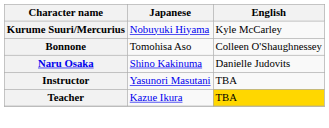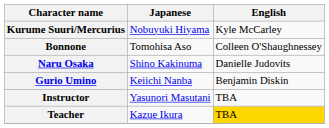 <table class="wikitable plainrowheaders">
 <tr>
 <th>Character name</th>
 <th>Japanese</th>
 <th>English</th>
 </tr>
 <tr>
 <th scope="row">Kurume Suuri/Mercurius</th>
 <td><a href='#'>Nobuyuki Hiyama</a></td>
 <td>Kyle McCarley</td>
 </tr>
 <tr>
 <th scope="row">Bonnone</th>
 <td>Tomohisa Aso</td>
 <td>Colleen O'Shaughnessey</td>
 </tr>
 <tr>
 <th scope="row"><a href='#'>Naru Osaka</a></th>
 <td><a href='#'>Shino Kakinuma</a></td>
 <td>Danielle Judovits</td>
 </tr>
 <tr>
+<th scope="row"><a href='#'>Gurio Umino</a></th>
+<td><a href='#'>Keiichi Nanba</a></td>
+<td>Benjamin Diskin</td>
+</tr>
+<tr>
 <th scope="row">Instructor</th>
 <td><a href='#'>Yasunori Masutani</a></td>
 <td>TBA</td>
 </tr>
 <tr>
 <th scope="row">Teacher</th>
 <td><a href='#'>Kazue Ikura</a></td>
 <td style="background: gold;">TBA</td>
 </tr>
 <tr>
 </tr>
 </table>
